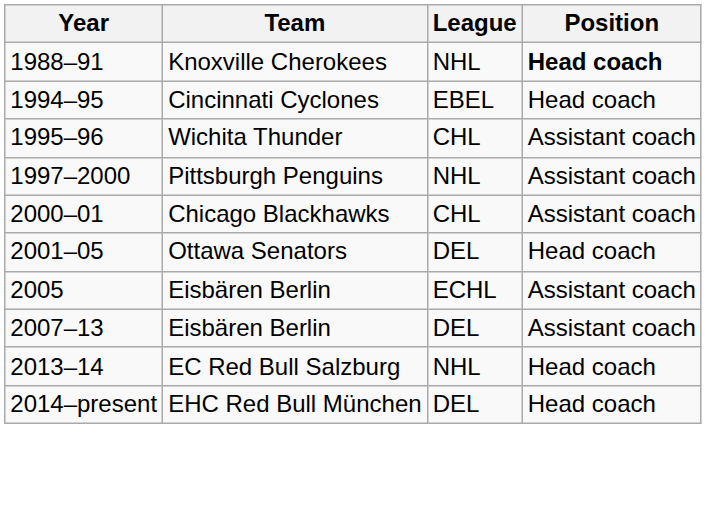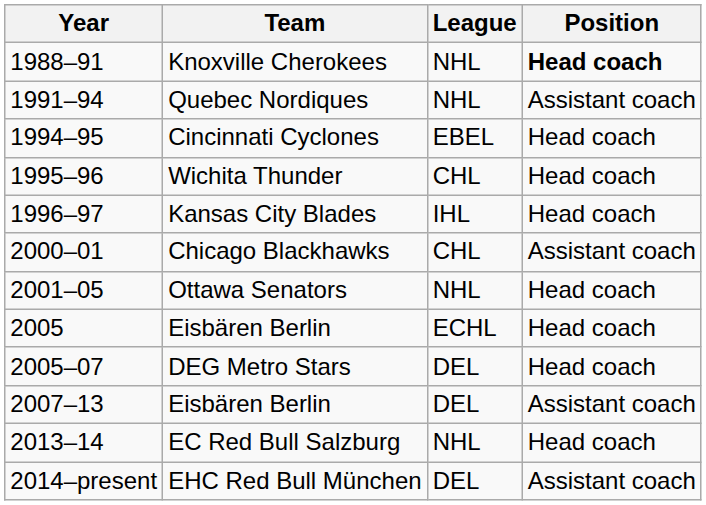 <table class="wikitable">
 <tr>
 <th>Year</th>
 <th>Team</th>
 <th>League</th>
 <th>Position</th>
 </tr>
 <tr>
 <td>1988–91</td>
 <td>Knoxville Cherokees</td>
 <td>NHL</td>
 <td><strong>Head coach</strong></td>
 </tr>
 <tr>
+<td>1991–94</td>
+<td>Quebec Nordiques</td>
+<td>NHL</td>
+<td>Assistant coach</td>
+</tr>
+<tr>
 <td>1994–95</td>
 <td>Cincinnati Cyclones</td>
 <td>EBEL</td>
 <td>Head  coach</td>
 </tr>
 <tr>
 <td>1995–96</td>
 <td>Wichita  Thunder</td>
 <td>CHL</td>
-<td>Assistant coach</td>
+<td>Head coach</td>
 </tr>
 <tr>
-<td>1997–2000</td>
-<td>Pittsburgh Penguins</td>
-<td>NHL</td>
-<td>Assistant coach</td>
+<td>1996–97</td>
+<td>Kansas City Blades</td>
+<td>IHL</td>
+<td>Head coach</td>
 </tr>
 <tr>
 <td>2000–01</td>
 <td>Chicago Blackhawks</td>
 <td>CHL</td>
 <td>Assistant coach</td>
 </tr>
 <tr>
 <td>2001–05</td>
 <td>Ottawa Senators</td>
-<td>DEL</td>
+<td>NHL</td>
 <td>Head coach</td>
 </tr>
 <tr>
 <td>2005</td>
 <td>Eisbären Berlin</td>
 <td>ECHL</td>
-<td>Assistant coach</td>
+<td>Head coach</td>
+</tr>
+<tr>
+<td>2005–07</td>
+<td>DEG Metro Stars</td>
+<td>DEL</td>
+<td>Head coach</td>
 </tr>
 <tr>
 <td>2007–13</td>
 <td>Eisbären Berlin</td>
 <td>DEL</td>
 <td>Assistant coach</td>
 </tr>
 <tr>
 <td>2013–14</td>
 <td>EC Red Bull Salzburg</td>
 <td>NHL</td>
 <td>Head coach</td>
 </tr>
 <tr>
 <td>2014–present</td>
 <td>EHC Red Bull München</td>
 <td>DEL</td>
-<td>Head coach</td>
+<td>Assistant coach</td>
 </tr>
 </table>
